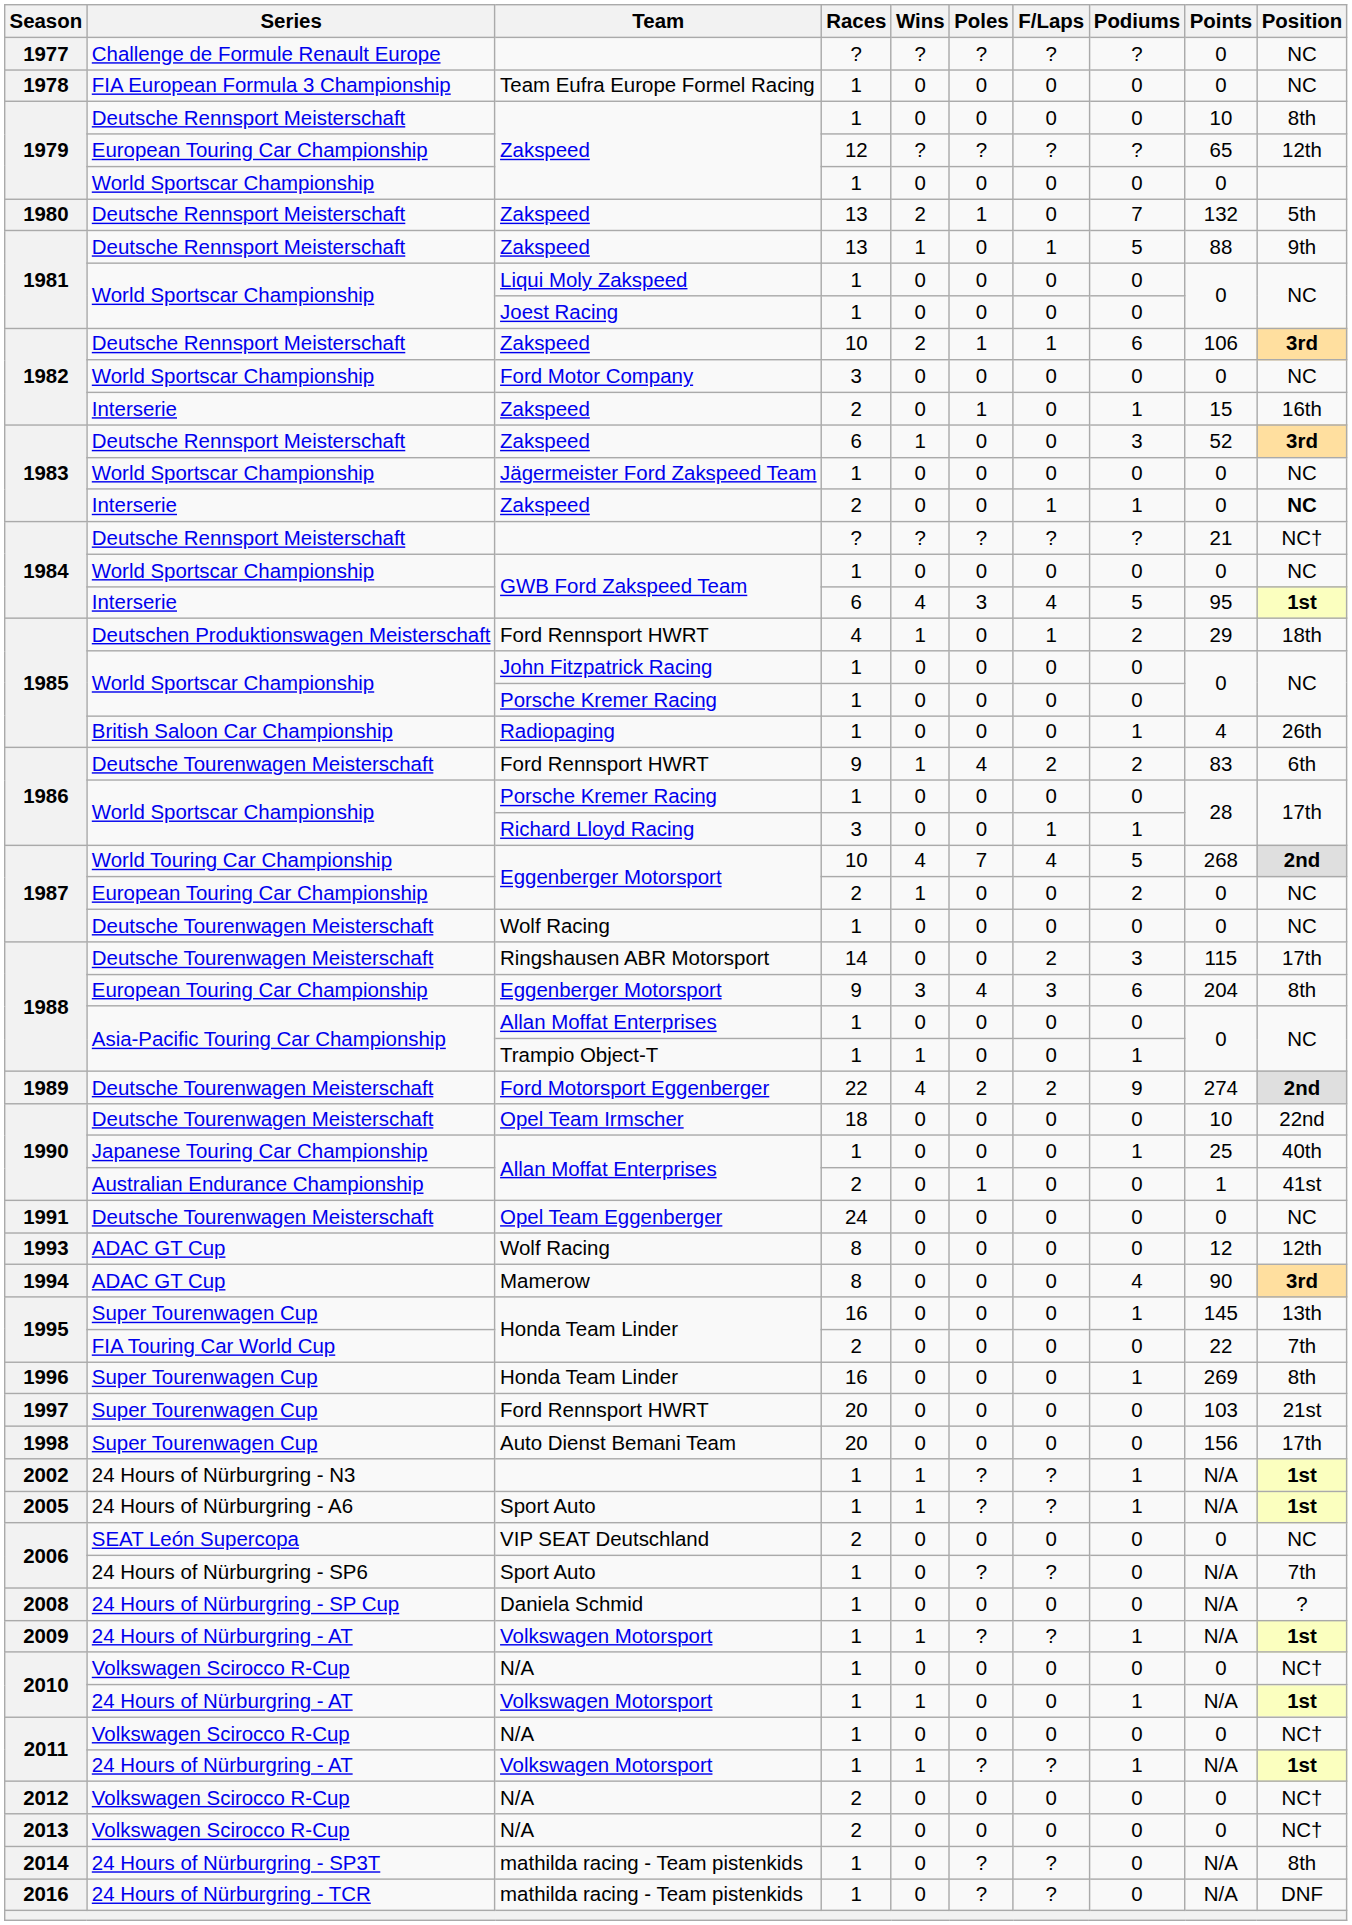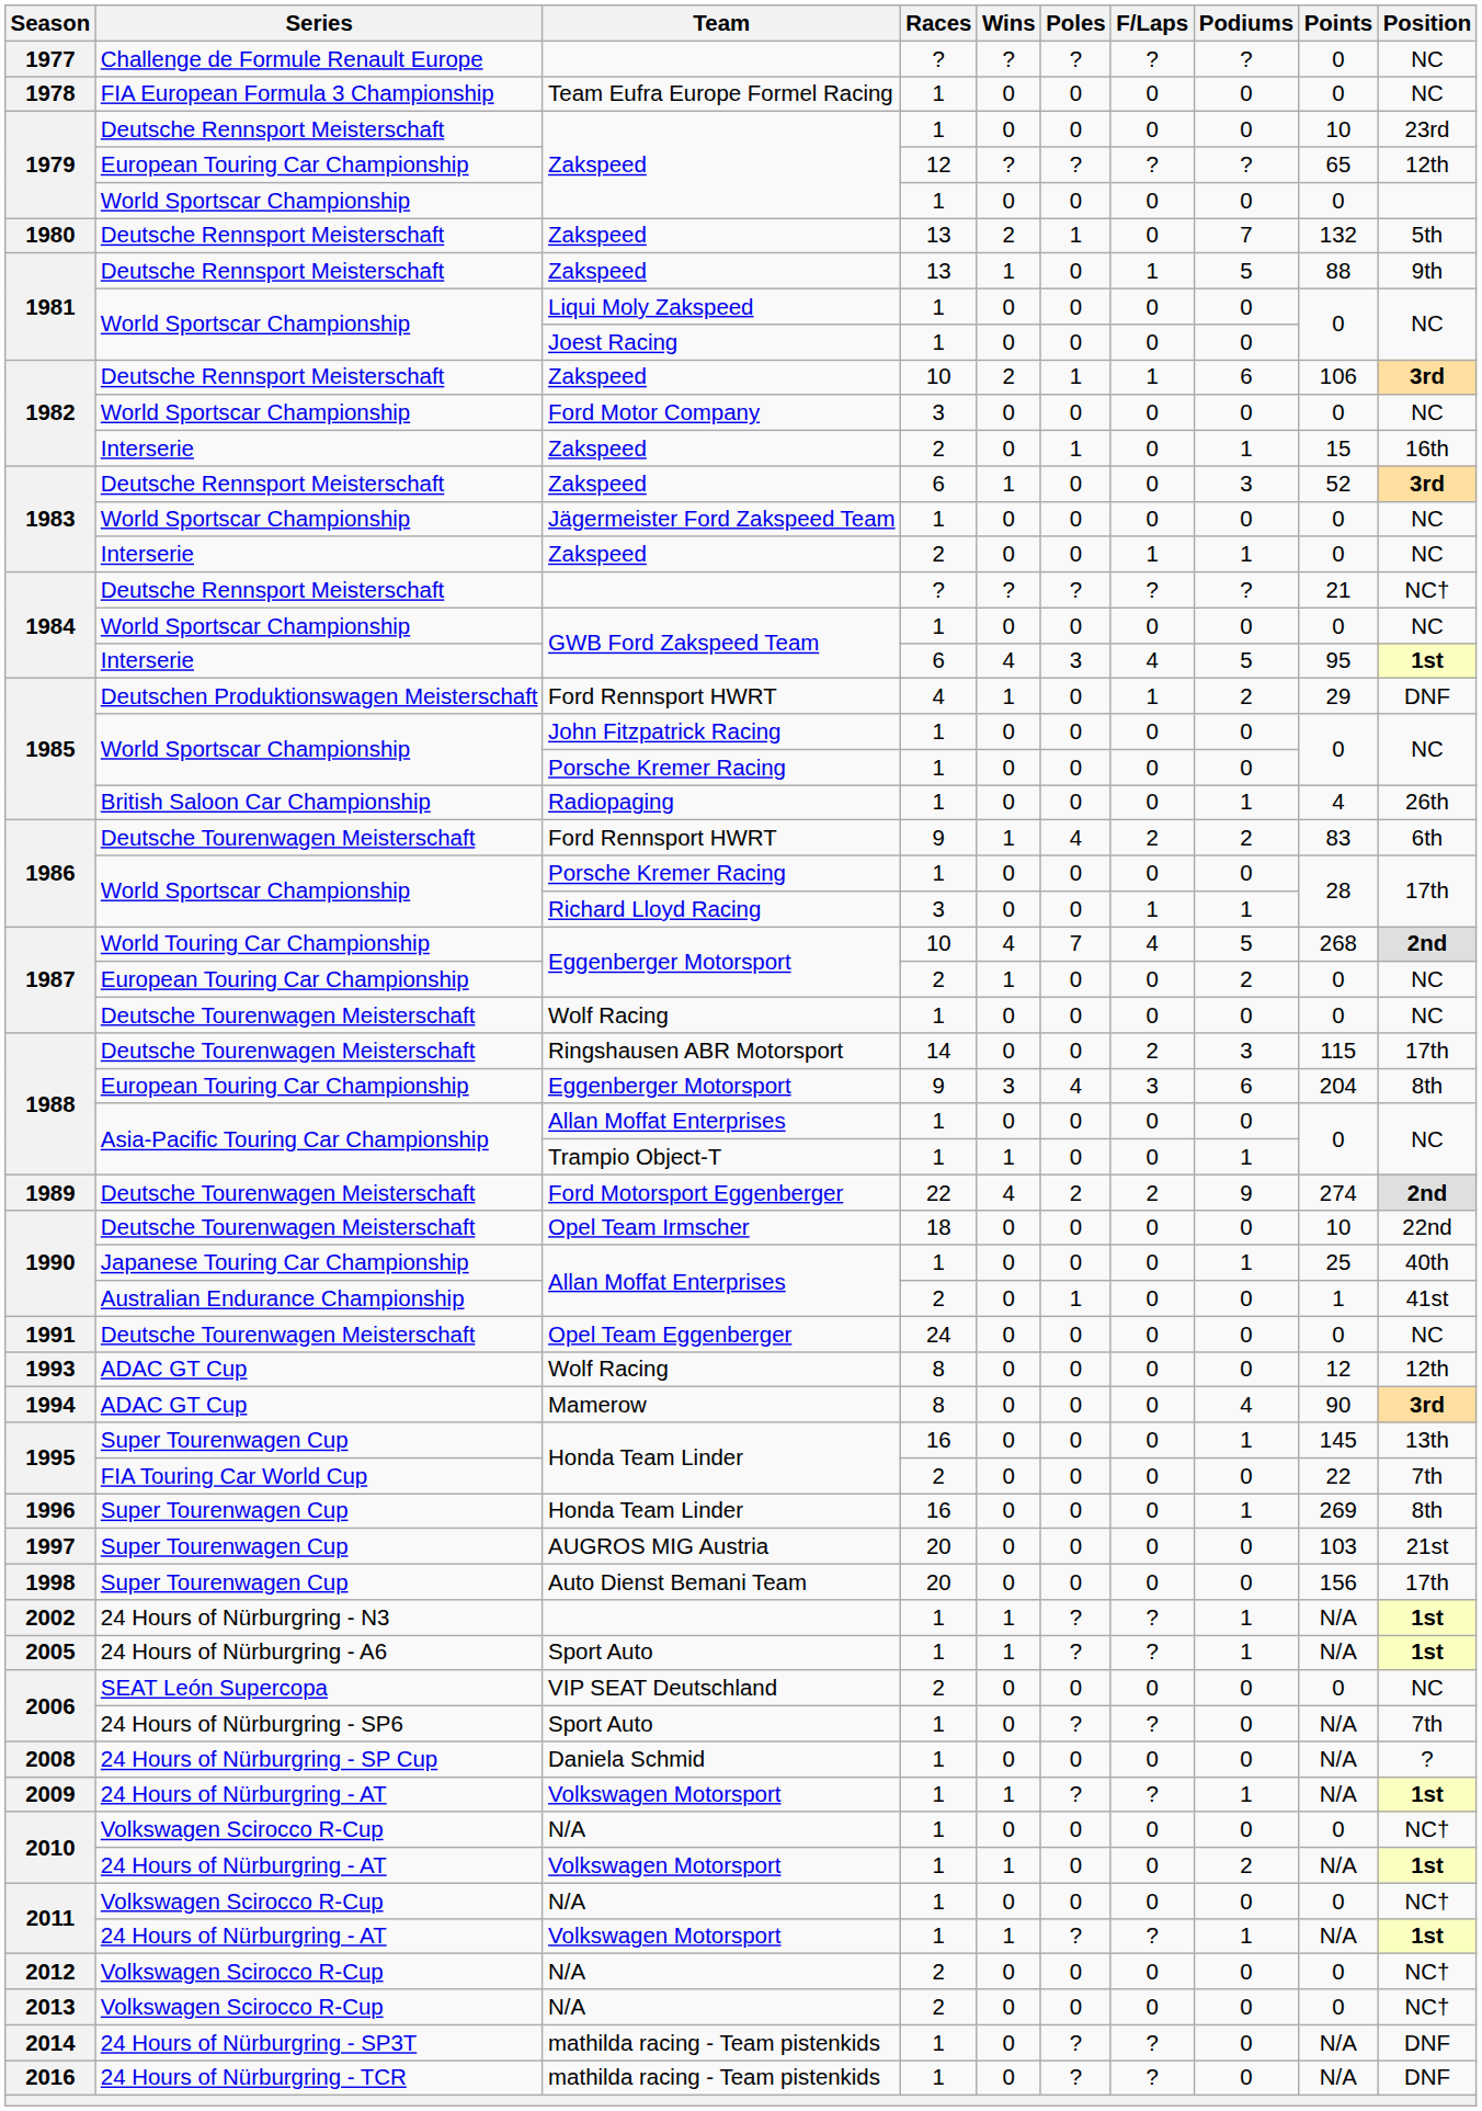 <table class="wikitable" style="font-size: 90%; text-align:center">
 <tr>
 <th>Season</th>
 <th>Series</th>
 <th>Team</th>
 <th>Races</th>
 <th>Wins</th>
 <th>Poles</th>
 <th>F/Laps</th>
 <th>Podiums</th>
 <th>Points</th>
 <th>Position</th>
 </tr>
 <tr>
 <th>1977</th>
 <td align=left><a href='#'>Challenge de Formule Renault Europe</a></td>
 <td align=left></td>
 <td>?</td>
 <td>?</td>
 <td>?</td>
 <td>?</td>
 <td>?</td>
 <td>0</td>
 <td>NC</td>
 </tr>
 <tr>
 <th>1978</th>
 <td align=left><a href='#'>FIA European Formula 3 Championship</a></td>
 <td align=left>Team Eufra Europe Formel Racing</td>
 <td>1</td>
 <td>0</td>
 <td>0</td>
 <td>0</td>
 <td>0</td>
 <td>0</td>
 <td>NC</td>
 </tr>
 <tr>
 <th rowspan=3>1979</th>
 <td align=left><a href='#'>Deutsche Rennsport Meisterschaft</a></td>
 <td rowspan=3 align=left><a href='#'>Zakspeed</a></td>
 <td>1</td>
 <td>0</td>
 <td>0</td>
 <td>0</td>
 <td>0</td>
 <td>10</td>
-<td>8th</td>
+<td>23rd</td>
 </tr>
 <tr>
 <td align=left><a href='#'>European Touring Car Championship</a></td>
 <td>12</td>
 <td>?</td>
 <td>?</td>
 <td>?</td>
 <td>?</td>
 <td>65</td>
 <td>12th</td>
 </tr>
 <tr>
 <td align=left><a href='#'>World Sportscar Championship</a></td>
 <td>1</td>
 <td>0</td>
 <td>0</td>
 <td>0</td>
 <td>0</td>
 <td>0</td>
 <td></td>
 </tr>
 <tr>
 <th>1980</th>
 <td align=left><a href='#'>Deutsche Rennsport Meisterschaft</a></td>
 <td align=left><a href='#'>Zakspeed</a></td>
 <td>13</td>
 <td>2</td>
 <td>1</td>
 <td>0</td>
 <td>7</td>
 <td>132</td>
 <td>5th</td>
 </tr>
 <tr>
 <th rowspan=3>1981</th>
 <td align=left><a href='#'>Deutsche Rennsport Meisterschaft</a></td>
 <td align=left><a href='#'>Zakspeed</a></td>
 <td>13</td>
 <td>1</td>
 <td>0</td>
 <td>1</td>
 <td>5</td>
 <td>88</td>
 <td>9th</td>
 </tr>
 <tr>
 <td rowspan=2 align=left><a href='#'>World Sportscar Championship</a></td>
 <td align=left><a href='#'>Liqui Moly Zakspeed</a></td>
 <td>1</td>
 <td>0</td>
 <td>0</td>
 <td>0</td>
 <td>0</td>
 <td rowspan=2>0</td>
 <td rowspan=2>NC</td>
 </tr>
 <tr>
 <td align=left><a href='#'>Joest Racing</a></td>
 <td>1</td>
 <td>0</td>
 <td>0</td>
 <td>0</td>
 <td>0</td>
 </tr>
 <tr>
 <th rowspan=3>1982</th>
 <td align=left><a href='#'>Deutsche Rennsport Meisterschaft</a></td>
 <td align=left><a href='#'>Zakspeed</a></td>
 <td>10</td>
 <td>2</td>
 <td>1</td>
 <td>1</td>
 <td>6</td>
 <td>106</td>
 <td style="background:#FFDF9F;"><strong>3rd</strong></td>
 </tr>
 <tr>
 <td align=left><a href='#'>World Sportscar Championship</a></td>
 <td align=left><a href='#'>Ford Motor Company</a></td>
 <td>3</td>
 <td>0</td>
 <td>0</td>
 <td>0</td>
 <td>0</td>
 <td>0</td>
 <td>NC</td>
 </tr>
 <tr>
 <td align=left><a href='#'>Interserie</a></td>
 <td align=left><a href='#'>Zakspeed</a></td>
 <td>2</td>
 <td>0</td>
 <td>1</td>
 <td>0</td>
 <td>1</td>
 <td>15</td>
 <td>16th</td>
 </tr>
 <tr>
 <th rowspan=3>1983</th>
 <td align=left><a href='#'>Deutsche Rennsport Meisterschaft</a></td>
 <td align=left><a href='#'>Zakspeed</a></td>
 <td>6</td>
 <td>1</td>
 <td>0</td>
 <td>0</td>
 <td>3</td>
 <td>52</td>
 <td style="background:#FFDF9F;"><strong>3rd</strong></td>
 </tr>
 <tr>
 <td align=left><a href='#'>World Sportscar Championship</a></td>
 <td align=left><a href='#'>Jägermeister Ford Zakspeed Team</a></td>
 <td>1</td>
 <td>0</td>
 <td>0</td>
 <td>0</td>
 <td>0</td>
 <td>0</td>
 <td>NC</td>
 </tr>
 <tr>
 <td align=left><a href='#'>Interserie</a></td>
 <td align=left><a href='#'>Zakspeed</a></td>
 <td>2</td>
 <td>0</td>
 <td>0</td>
 <td>1</td>
 <td>1</td>
 <td>0</td>
-<td><strong>NC</strong></td>
+<td>NC</td>
 </tr>
 <tr>
 <th rowspan=3>1984</th>
 <td align=left><a href='#'>Deutsche Rennsport Meisterschaft</a></td>
 <td align=left></td>
 <td>?</td>
 <td>?</td>
 <td>?</td>
 <td>?</td>
 <td>?</td>
 <td>21</td>
 <td>NC†</td>
 </tr>
 <tr>
 <td align=left><a href='#'>World Sportscar Championship</a></td>
 <td align=left rowspan=2><a href='#'>GWB Ford Zakspeed Team</a></td>
 <td>1</td>
 <td>0</td>
 <td>0</td>
 <td>0</td>
 <td>0</td>
 <td>0</td>
 <td>NC</td>
 </tr>
 <tr>
 <td align=left><a href='#'>Interserie</a></td>
 <td>6</td>
 <td>4</td>
 <td>3</td>
 <td>4</td>
 <td>5</td>
 <td>95</td>
 <td style="background:#FBFFBF;"><strong>1st</strong></td>
 </tr>
 <tr>
 <th rowspan=4>1985</th>
 <td align=left><a href='#'>Deutschen Produktionswagen Meisterschaft</a></td>
 <td align=left>Ford Rennsport HWRT</td>
 <td>4</td>
 <td>1</td>
 <td>0</td>
 <td>1</td>
 <td>2</td>
 <td>29</td>
-<td>18th</td>
+<td>DNF</td>
 </tr>
 <tr>
 <td rowspan=2 align=left><a href='#'>World Sportscar Championship</a></td>
 <td align=left><a href='#'>John Fitzpatrick Racing</a></td>
 <td>1</td>
 <td>0</td>
 <td>0</td>
 <td>0</td>
 <td>0</td>
 <td rowspan=2>0</td>
 <td rowspan=2>NC</td>
 </tr>
 <tr>
 <td align=left><a href='#'>Porsche Kremer Racing</a></td>
 <td>1</td>
 <td>0</td>
 <td>0</td>
 <td>0</td>
 <td>0</td>
 </tr>
 <tr>
 <td align=left><a href='#'>British Saloon Car Championship</a></td>
 <td align=left><a href='#'>Radiopaging</a></td>
 <td>1</td>
 <td>0</td>
 <td>0</td>
 <td>0</td>
 <td>1</td>
 <td>4</td>
 <td>26th</td>
 </tr>
 <tr>
 <th rowspan=3>1986</th>
 <td align=left><a href='#'>Deutsche Tourenwagen Meisterschaft</a></td>
 <td align=left>Ford Rennsport HWRT</td>
 <td>9</td>
 <td>1</td>
 <td>4</td>
 <td>2</td>
 <td>2</td>
 <td>83</td>
 <td>6th</td>
 </tr>
 <tr>
 <td rowspan=2 align=left><a href='#'>World Sportscar Championship</a></td>
 <td align=left><a href='#'>Porsche Kremer Racing</a></td>
 <td>1</td>
 <td>0</td>
 <td>0</td>
 <td>0</td>
 <td>0</td>
 <td rowspan=2>28</td>
 <td rowspan=2>17th</td>
 </tr>
 <tr>
 <td align=left><a href='#'>Richard Lloyd Racing</a></td>
 <td>3</td>
 <td>0</td>
 <td>0</td>
 <td>1</td>
 <td>1</td>
 </tr>
 <tr>
 <th rowspan=3>1987</th>
 <td align=left><a href='#'>World Touring Car Championship</a></td>
 <td align=left rowspan=2><a href='#'>Eggenberger Motorsport</a></td>
 <td>10</td>
 <td>4</td>
 <td>7</td>
 <td>4</td>
 <td>5</td>
 <td>268</td>
 <td style="background:#dfdfdf;"><strong>2nd</strong></td>
 </tr>
 <tr>
 <td align=left><a href='#'>European Touring Car Championship</a></td>
 <td>2</td>
 <td>1</td>
 <td>0</td>
 <td>0</td>
 <td>2</td>
 <td>0</td>
 <td>NC</td>
 </tr>
 <tr>
 <td align=left><a href='#'>Deutsche Tourenwagen Meisterschaft</a></td>
 <td align=left>Wolf Racing</td>
 <td>1</td>
 <td>0</td>
 <td>0</td>
 <td>0</td>
 <td>0</td>
 <td>0</td>
 <td>NC</td>
 </tr>
 <tr>
 <th rowspan=4>1988</th>
 <td align=left><a href='#'>Deutsche Tourenwagen Meisterschaft</a></td>
 <td align=left>Ringshausen ABR Motorsport</td>
 <td>14</td>
 <td>0</td>
 <td>0</td>
 <td>2</td>
 <td>3</td>
 <td>115</td>
 <td>17th</td>
 </tr>
 <tr>
 <td align=left><a href='#'>European Touring Car Championship</a></td>
 <td align=left><a href='#'>Eggenberger Motorsport</a></td>
 <td>9</td>
 <td>3</td>
 <td>4</td>
 <td>3</td>
 <td>6</td>
 <td>204</td>
 <td>8th</td>
 </tr>
 <tr>
 <td rowspan=2 align=left><a href='#'>Asia-Pacific Touring Car Championship</a></td>
 <td align=left><a href='#'>Allan Moffat Enterprises</a></td>
 <td>1</td>
 <td>0</td>
 <td>0</td>
 <td>0</td>
 <td>0</td>
 <td rowspan=2>0</td>
 <td rowspan=2>NC</td>
 </tr>
 <tr>
 <td align=left>Trampio Object-T</td>
 <td>1</td>
 <td>1</td>
 <td>0</td>
 <td>0</td>
 <td>1</td>
 </tr>
 <tr>
 <th>1989</th>
 <td align=left><a href='#'>Deutsche Tourenwagen Meisterschaft</a></td>
 <td align=left><a href='#'>Ford Motorsport Eggenberger</a></td>
 <td>22</td>
 <td>4</td>
 <td>2</td>
 <td>2</td>
 <td>9</td>
 <td>274</td>
 <td style="background:#dfdfdf;"><strong>2nd</strong></td>
 </tr>
 <tr>
 <th rowspan=3>1990</th>
 <td align=left><a href='#'>Deutsche Tourenwagen Meisterschaft</a></td>
 <td align=left><a href='#'>Opel Team Irmscher</a></td>
 <td>18</td>
 <td>0</td>
 <td>0</td>
 <td>0</td>
 <td>0</td>
 <td>10</td>
 <td>22nd</td>
 </tr>
 <tr>
 <td align=left><a href='#'>Japanese Touring Car Championship</a></td>
 <td align=left rowspan=2><a href='#'>Allan Moffat Enterprises</a></td>
 <td>1</td>
 <td>0</td>
 <td>0</td>
 <td>0</td>
 <td>1</td>
 <td>25</td>
 <td>40th</td>
 </tr>
 <tr>
 <td align=left><a href='#'>Australian Endurance Championship</a></td>
 <td>2</td>
 <td>0</td>
 <td>1</td>
 <td>0</td>
 <td>0</td>
 <td>1</td>
 <td>41st</td>
 </tr>
 <tr>
 <th>1991</th>
 <td align=left><a href='#'>Deutsche Tourenwagen Meisterschaft</a></td>
 <td align=left><a href='#'>Opel Team Eggenberger</a></td>
 <td>24</td>
 <td>0</td>
 <td>0</td>
 <td>0</td>
 <td>0</td>
 <td>0</td>
 <td>NC</td>
 </tr>
 <tr>
 <th>1993</th>
 <td align=left><a href='#'>ADAC GT Cup</a></td>
 <td align=left>Wolf Racing</td>
 <td>8</td>
 <td>0</td>
 <td>0</td>
 <td>0</td>
 <td>0</td>
 <td>12</td>
 <td>12th</td>
 </tr>
 <tr>
 <th>1994</th>
 <td align=left><a href='#'>ADAC GT Cup</a></td>
 <td align=left>Mamerow</td>
 <td>8</td>
 <td>0</td>
 <td>0</td>
 <td>0</td>
 <td>4</td>
 <td>90</td>
 <td style="background:#FFDF9F;"><strong>3rd</strong></td>
 </tr>
 <tr>
 <th rowspan=2>1995</th>
 <td align=left><a href='#'>Super Tourenwagen Cup</a></td>
 <td rowspan=2 align=left>Honda Team Linder</td>
 <td>16</td>
 <td>0</td>
 <td>0</td>
 <td>0</td>
 <td>1</td>
 <td>145</td>
 <td>13th</td>
 </tr>
 <tr>
 <td align=left><a href='#'>FIA Touring Car World Cup</a></td>
 <td>2</td>
 <td>0</td>
 <td>0</td>
 <td>0</td>
 <td>0</td>
 <td>22</td>
 <td>7th</td>
 </tr>
 <tr>
 <th>1996</th>
 <td align=left><a href='#'>Super Tourenwagen Cup</a></td>
 <td align=left>Honda Team Linder</td>
 <td>16</td>
 <td>0</td>
 <td>0</td>
 <td>0</td>
 <td>1</td>
 <td>269</td>
 <td>8th</td>
 </tr>
 <tr>
 <th>1997</th>
 <td align=left><a href='#'>Super Tourenwagen Cup</a></td>
-<td align=left>Ford Rennsport HWRT</td>
+<td align=left>AUGROS MIG Austria</td>
 <td>20</td>
 <td>0</td>
 <td>0</td>
 <td>0</td>
 <td>0</td>
 <td>103</td>
 <td>21st</td>
 </tr>
 <tr>
 <th>1998</th>
 <td align=left><a href='#'>Super Tourenwagen Cup</a></td>
 <td align=left>Auto Dienst Bemani Team</td>
 <td>20</td>
 <td>0</td>
 <td>0</td>
 <td>0</td>
 <td>0</td>
 <td>156</td>
 <td>17th</td>
 </tr>
 <tr>
 <th>2002</th>
 <td align=left>24 Hours of Nürburgring - N3</td>
 <td></td>
 <td>1</td>
 <td>1</td>
 <td>?</td>
 <td>?</td>
 <td>1</td>
 <td>N/A</td>
 <td style="background:#FBFFBF;"><strong>1st</strong></td>
 </tr>
 <tr>
 <th>2005</th>
 <td align=left>24 Hours of Nürburgring - A6</td>
 <td align=left>Sport Auto</td>
 <td>1</td>
 <td>1</td>
 <td>?</td>
 <td>?</td>
 <td>1</td>
 <td>N/A</td>
 <td style="background:#FBFFBF;"><strong>1st</strong></td>
 </tr>
 <tr>
 <th rowspan="2">2006</th>
 <td align="left"><a href='#'>SEAT León Supercopa</a></td>
 <td align="left">VIP SEAT Deutschland</td>
 <td>2</td>
 <td>0</td>
 <td>0</td>
 <td>0</td>
 <td>0</td>
 <td>0</td>
 <td>NC</td>
 </tr>
 <tr>
 <td align=left>24 Hours of Nürburgring - SP6</td>
 <td align=left>Sport Auto</td>
 <td>1</td>
 <td>0</td>
 <td>?</td>
 <td>?</td>
 <td>0</td>
 <td>N/A</td>
 <td>7th</td>
 </tr>
 <tr>
 <th>2008</th>
 <td align=left><a href='#'>24 Hours of Nürburgring - SP Cup</a></td>
 <td align=left>Daniela Schmid</td>
 <td>1</td>
 <td>0</td>
 <td>0</td>
 <td>0</td>
 <td>0</td>
 <td>N/A</td>
 <td>?</td>
 </tr>
 <tr>
 <th>2009</th>
 <td align=left><a href='#'>24 Hours of Nürburgring - AT</a></td>
 <td align=left><a href='#'>Volkswagen Motorsport</a></td>
 <td>1</td>
 <td>1</td>
 <td>?</td>
 <td>?</td>
 <td>1</td>
 <td>N/A</td>
 <td style="background:#FBFFBF;"><strong>1st</strong></td>
 </tr>
 <tr>
 <th rowspan="2">2010</th>
 <td align="left"><a href='#'>Volkswagen Scirocco R-Cup</a></td>
 <td align="left">N/A</td>
 <td>1</td>
 <td>0</td>
 <td>0</td>
 <td>0</td>
 <td>0</td>
 <td>0</td>
 <td>NC†</td>
 </tr>
 <tr>
 <td align=left><a href='#'>24 Hours of Nürburgring - AT</a></td>
 <td align=left><a href='#'>Volkswagen Motorsport</a></td>
 <td>1</td>
 <td>1</td>
 <td>0</td>
 <td>0</td>
-<td>1</td>
+<td>2</td>
 <td>N/A</td>
 <td style="background:#FBFFBF;"><strong>1st</strong></td>
 </tr>
 <tr>
 <th rowspan="2">2011</th>
 <td align=left><a href='#'>Volkswagen Scirocco R-Cup</a></td>
 <td align=left>N/A</td>
 <td>1</td>
 <td>0</td>
 <td>0</td>
 <td>0</td>
 <td>0</td>
 <td>0</td>
 <td>NC†</td>
 </tr>
 <tr>
 <td align=left><a href='#'>24 Hours of Nürburgring - AT</a></td>
 <td align=left><a href='#'>Volkswagen Motorsport</a></td>
 <td>1</td>
 <td>1</td>
 <td>?</td>
 <td>?</td>
 <td>1</td>
 <td>N/A</td>
 <td style="background:#FBFFBF;"><strong>1st</strong></td>
 </tr>
 <tr>
 <th>2012</th>
 <td align="left"><a href='#'>Volkswagen Scirocco R-Cup</a></td>
 <td align="left">N/A</td>
 <td>2</td>
 <td>0</td>
 <td>0</td>
 <td>0</td>
 <td>0</td>
 <td>0</td>
 <td>NC†</td>
 </tr>
 <tr>
 <th>2013</th>
 <td align="left"><a href='#'>Volkswagen Scirocco R-Cup</a></td>
 <td align="left">N/A</td>
 <td>2</td>
 <td>0</td>
 <td>0</td>
 <td>0</td>
 <td>0</td>
 <td>0</td>
 <td>NC†</td>
 </tr>
 <tr>
 <th>2014</th>
 <td align=left><a href='#'>24 Hours of Nürburgring - SP3T</a></td>
 <td align=left>mathilda racing - Team pistenkids</td>
 <td>1</td>
 <td>0</td>
 <td>?</td>
 <td>?</td>
 <td>0</td>
 <td>N/A</td>
-<td>8th</td>
+<td>DNF</td>
 </tr>
 <tr>
 <th>2016</th>
 <td align=left><a href='#'>24 Hours of Nürburgring - TCR</a></td>
 <td align=left>mathilda racing - Team pistenkids</td>
 <td>1</td>
 <td>0</td>
 <td>?</td>
 <td>?</td>
 <td>0</td>
 <td>N/A</td>
 <td>DNF</td>
 </tr>
 <tr>
 <th colspan="10"></th>
 </tr>
 </table>
